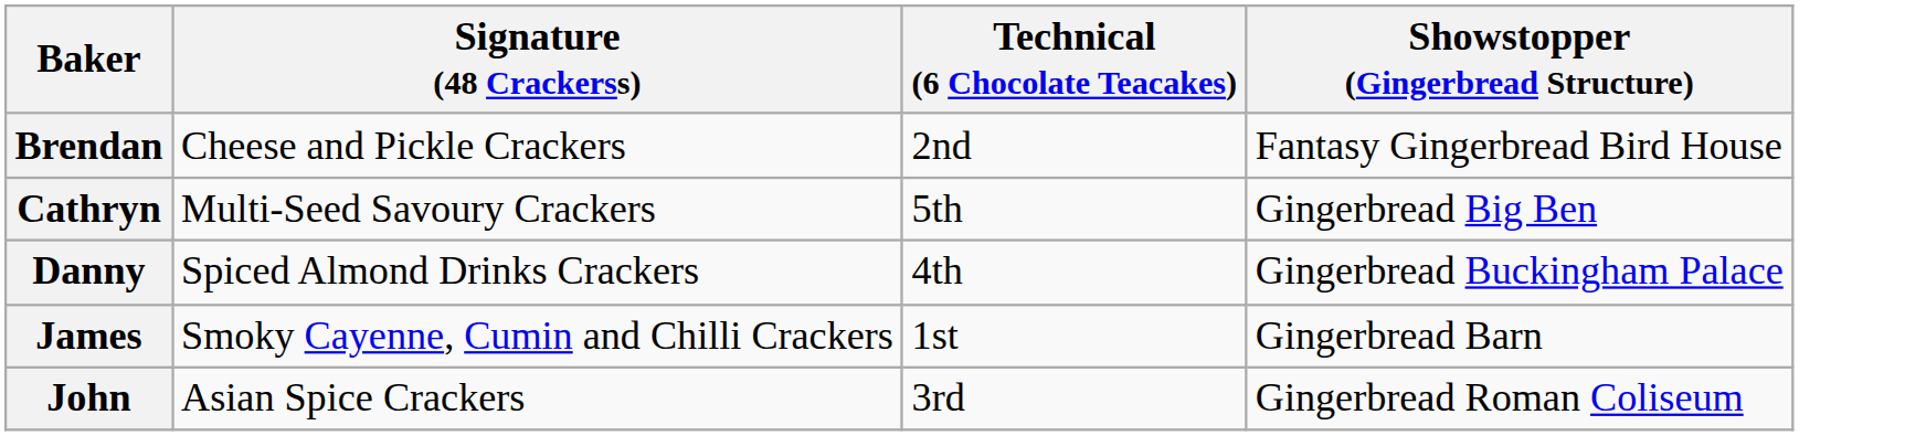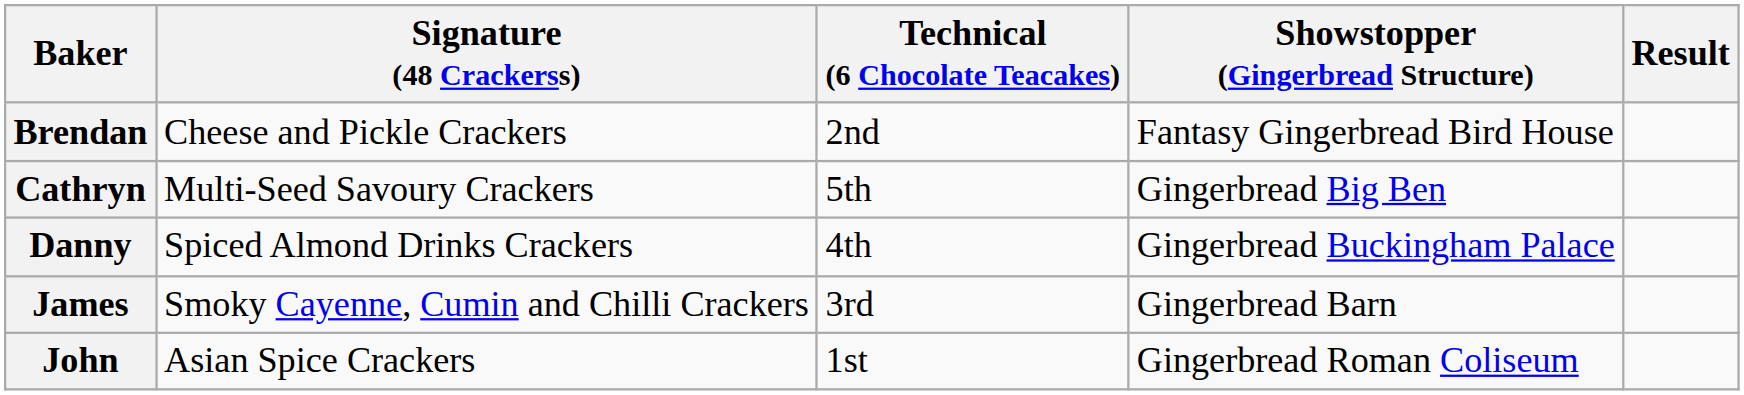 <table class="wikitable sortable col3center sticky-header">
 <tr>
 <th scope="col">Baker</th>
 <th scope="col" class="unsortable">Signature<br><small>(48 <a href='#'>Crackers</a>s)</small></th>
 <th scope="col">Technical<br><small>(6 <a href='#'>Chocolate Teacakes</a>)</small></th>
 <th scope="col" class="unsortable">Showstopper<br><small>(<a href='#'>Gingerbread</a> Structure)</small></th>
+<th scope="col">Result</th>
 </tr>
 <tr>
 <th scope="row">Brendan</th>
 <td>Cheese and Pickle Crackers</td>
 <td>2nd</td>
 <td>Fantasy Gingerbread Bird House</td>
+<td></td>
 </tr>
 <tr>
 <th scope="row">Cathryn</th>
 <td>Multi-Seed Savoury Crackers</td>
 <td>5th</td>
 <td>Gingerbread <a href='#'>Big Ben</a></td>
+<td></td>
 </tr>
 <tr>
 <th scope="row">Danny</th>
 <td>Spiced Almond Drinks Crackers</td>
 <td>4th</td>
 <td>Gingerbread <a href='#'>Buckingham Palace</a></td>
+<td></td>
 </tr>
 <tr>
 <th scope="row">James</th>
 <td>Smoky <a href='#'>Cayenne</a>, <a href='#'>Cumin</a> and Chilli Crackers</td>
-<td>1st</td>
+<td>3rd</td>
 <td>Gingerbread Barn</td>
+<td></td>
 </tr>
 <tr>
 <th scope="row">John</th>
 <td>Asian Spice Crackers</td>
-<td>3rd</td>
+<td>1st</td>
 <td>Gingerbread Roman <a href='#'>Coliseum</a></td>
+<td></td>
 </tr>
 </table>
